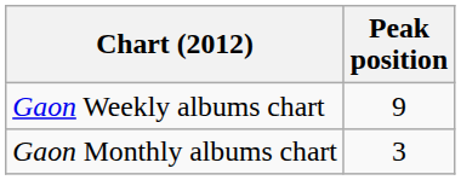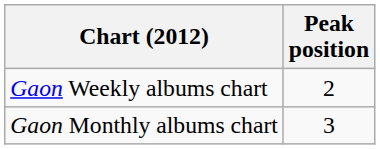 <table class="wikitable sortable">
 <tr>
 <th>Chart (2012)</th>
 <th>Peak<br>position</th>
 </tr>
 <tr>
 <td><em><a href='#'>Gaon</a></em> Weekly albums chart</td>
-<td align="center">9</td>
+<td align="center">2</td>
 </tr>
 <tr>
 <td><em>Gaon</em> Monthly albums chart</td>
 <td align="center">3</td>
 </tr>
 </table>
